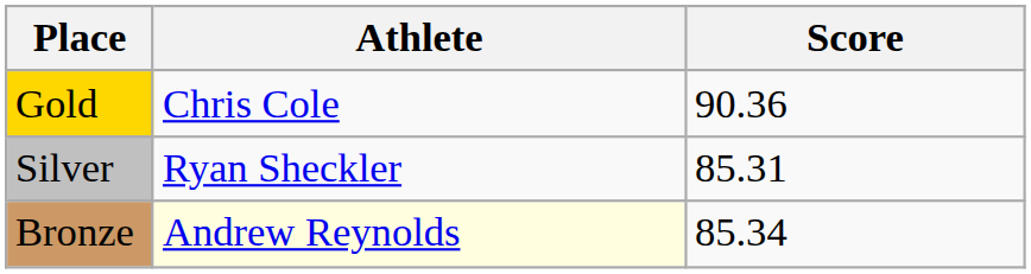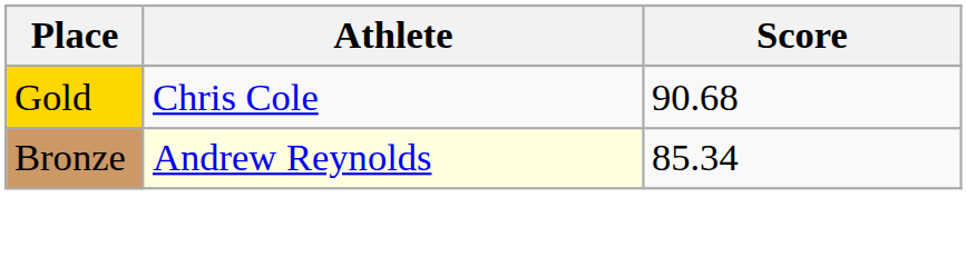 <table class="wikitable">
 <tr>
 <th width="50">Place</th>
 <th width="200">Athlete</th>
 <th width="125">Score</th>
 </tr>
 <tr>
 <td style="background:gold;">Gold</td>
 <td><a href='#'>Chris Cole</a></td>
-<td>90.36</td>
-</tr>
-<tr>
-<td style="background:silver;">Silver</td>
-<td><a href='#'>Ryan Sheckler</a></td>
-<td>85.31</td>
+<td>90.68</td>
 </tr>
 <tr>
 <td style="background:#CC9966;">Bronze</td>
 <td style="background: lightyellow;"><a href='#'>Andrew Reynolds</a></td>
 <td>85.34</td>
 </tr>
 </table>
